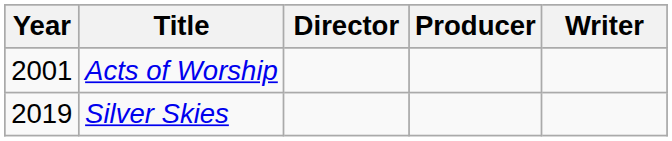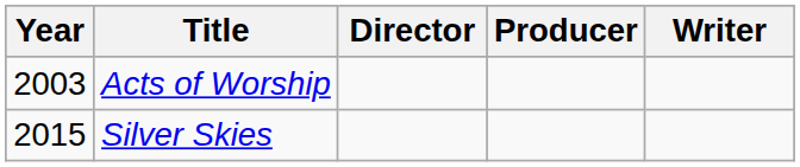 <table class="wikitable">
 <tr>
 <th>Year</th>
 <th>Title</th>
 <th width="65">Director</th>
 <th width="65">Producer</th>
 <th width="65">Writer</th>
 </tr>
 <tr>
-<td>2001</td>
+<td>2003</td>
 <td><em><a href='#'>Acts of Worship</a></em></td>
 <td></td>
 <td></td>
 <td></td>
 </tr>
 <tr>
-<td>2019</td>
+<td>2015</td>
 <td><em><a href='#'>Silver Skies</a></em></td>
 <td></td>
 <td></td>
 <td></td>
 </tr>
 </table>
